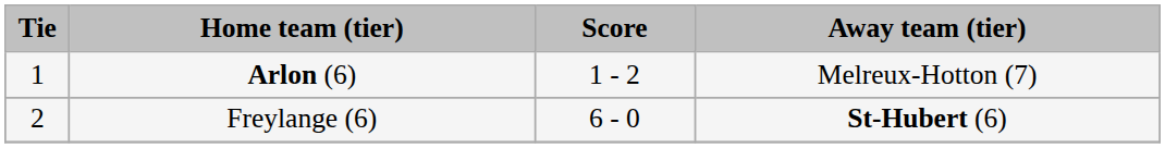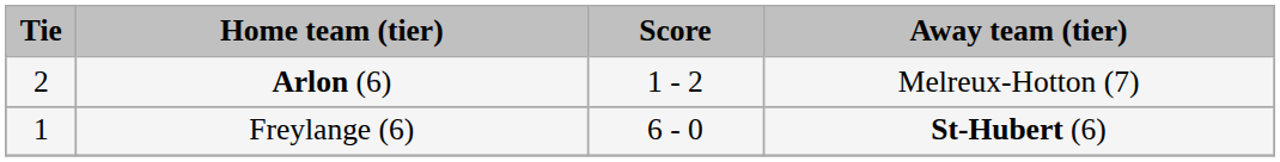 <table class="wikitable" style="width: 600px; background:WhiteSmoke; text-align:center; font-size:90%">
 <tr>
 <td scope="col" style="width:  5.00%; background:silver;"><strong>Tie</strong></td>
 <td scope="col" style="width: 36.25%; background:silver;"><strong>Home team (tier)</strong></td>
 <td scope="col" style="width: 12.50%; background:silver;"><strong>Score</strong></td>
 <td scope="col" style="width: 36.25%; background:silver;"><strong>Away team (tier)</strong></td>
 </tr>
 <tr>
-<td>1</td>
+<td>2</td>
 <td><strong>Arlon</strong> (6)</td>
 <td>1 - 2</td>
 <td>Melreux-Hotton (7)</td>
 </tr>
 <tr>
-<td>2</td>
+<td>1</td>
 <td>Freylange (6)</td>
 <td>6 - 0</td>
 <td><strong>St-Hubert</strong> (6)</td>
 </tr>
 <tr>
 </tr>
 </table>
